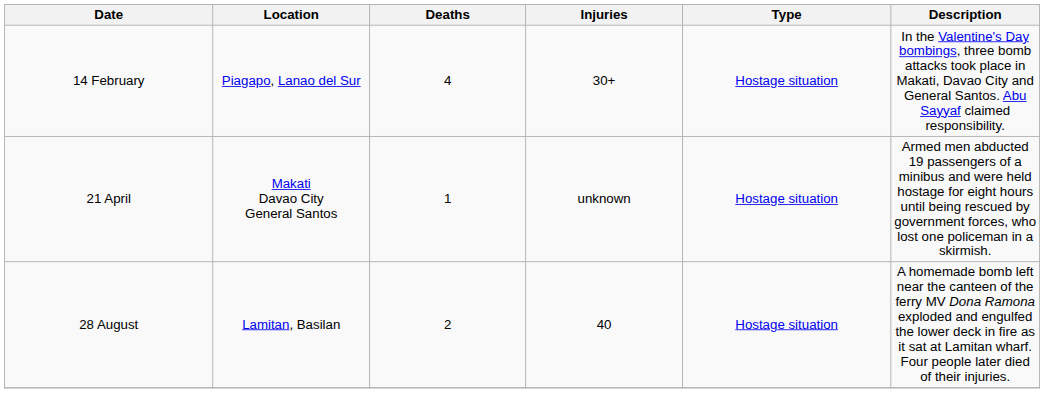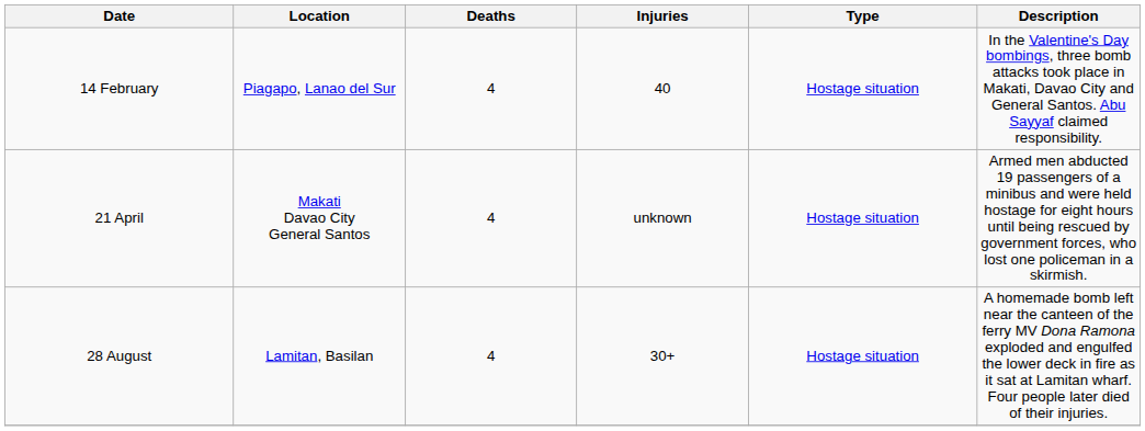 <table class="wikitable sortable" style="text-align: center;">
 <tr>
 <th width="8%">Date</th>
 <th width="6%">Location</th>
 <th width="6%">Deaths</th>
 <th width="6%">Injuries</th>
 <th width="8%">Type</th>
 <th width="4%">Description</th>
 </tr>
 <tr>
 <td>14 February</td>
 <td><a href='#'>Piagapo</a>, <a href='#'>Lanao del Sur</a></td>
 <td>4</td>
-<td>30+</td>
+<td>40</td>
 <td><a href='#'>Hostage situation</a></td>
 <td>In the <a href='#'>Valentine's Day bombings</a>, three bomb attacks took place in Makati, Davao City and General Santos. <a href='#'>Abu Sayyaf</a> claimed responsibility.</td>
 </tr>
 <tr>
 <td>21 April</td>
 <td><a href='#'>Makati</a><br>Davao City<br>General Santos</td>
-<td>1</td>
+<td>4</td>
 <td>unknown</td>
 <td><a href='#'>Hostage situation</a></td>
 <td>Armed men abducted 19 passengers of a minibus and were held hostage for eight hours until being rescued by government forces, who lost one policeman in a skirmish.</td>
 </tr>
 <tr>
 <td>28 August</td>
 <td><a href='#'>Lamitan</a>, Basilan</td>
-<td>2</td>
-<td>40</td>
+<td>4</td>
+<td>30+</td>
 <td><a href='#'>Hostage situation</a></td>
 <td>A homemade bomb left near the canteen of the ferry MV <em>Dona Ramona</em> exploded and engulfed the lower deck in fire as it sat at Lamitan wharf. Four people later died of their injuries.</td>
 </tr>
 <tr>
 </tr>
 </table>
